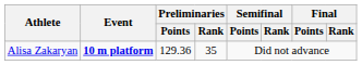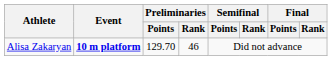 <table class="wikitable" style="text-align:center; font-size:90%;">
 <tr>
 <th rowspan=2>Athlete</th>
 <th rowspan=2>Event</th>
 <th colspan=2>Preliminaries</th>
 <th colspan=2>Semifinal</th>
 <th colspan=2>Final</th>
 </tr>
 <tr style="font-size:95%">
 <th>Points</th>
 <th>Rank</th>
 <th>Points</th>
 <th>Rank</th>
 <th>Points</th>
 <th>Rank</th>
 </tr>
 <tr>
 <td align=left><a href='#'>Alisa Zakaryan</a></td>
 <td align=left><strong><a href='#'>10 m platform</a></strong></td>
-<td>129.36</td>
-<td>35</td>
+<td>129.70</td>
+<td>46</td>
 <td colspan="4">Did not advance</td>
 </tr>
 </table>
